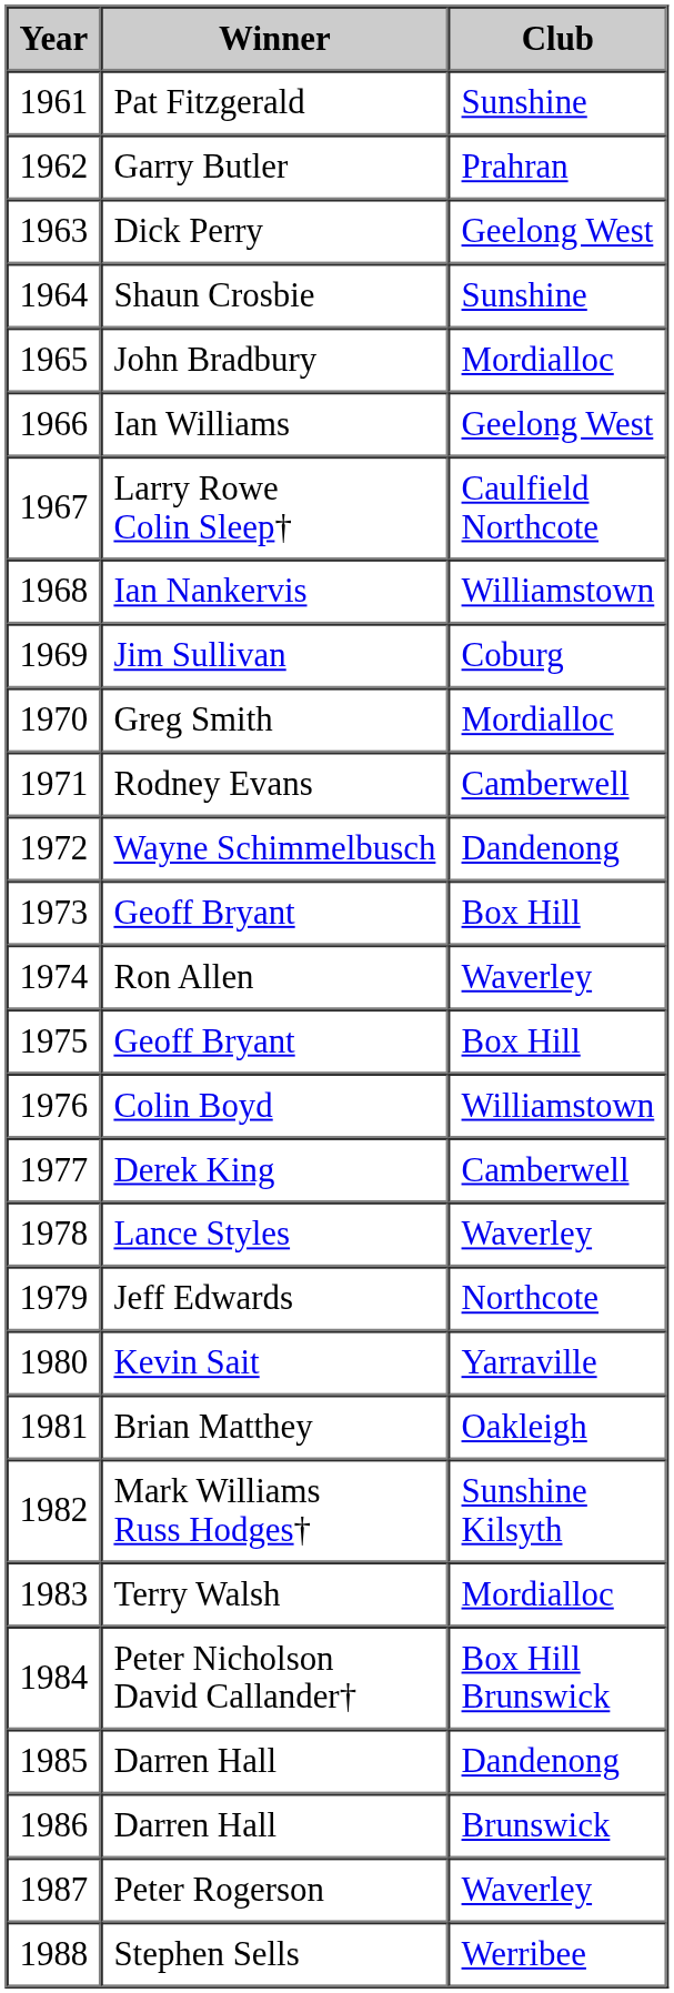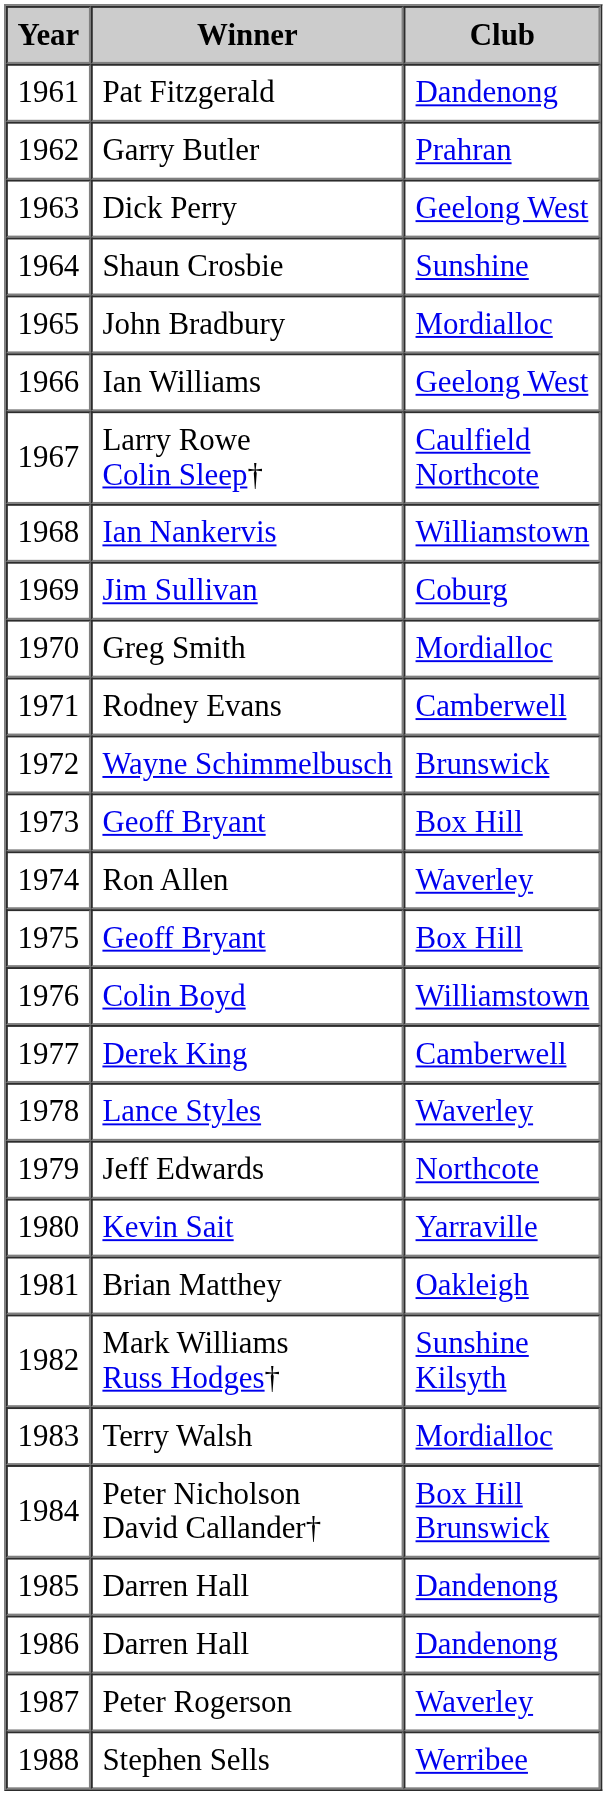 <table border="1" cellspacing="0" cellpadding="5">
 <tr bgcolor="#cccccc">
 <th>Year</th>
 <th>Winner</th>
 <th>Club</th>
 </tr>
 <tr>
 <td>1961</td>
 <td>Pat Fitzgerald</td>
-<td><a href='#'>Sunshine</a></td>
+<td><a href='#'>Dandenong</a></td>
 </tr>
 <tr>
 <td>1962</td>
 <td>Garry Butler</td>
 <td><a href='#'>Prahran</a></td>
 </tr>
 <tr>
 <td>1963</td>
 <td>Dick Perry</td>
 <td><a href='#'>Geelong West</a></td>
 </tr>
 <tr>
 <td>1964</td>
 <td>Shaun Crosbie</td>
 <td><a href='#'>Sunshine</a></td>
 </tr>
 <tr>
 <td>1965</td>
 <td>John Bradbury</td>
 <td><a href='#'>Mordialloc</a></td>
 </tr>
 <tr>
 <td>1966</td>
 <td>Ian Williams</td>
 <td><a href='#'>Geelong West</a></td>
 </tr>
 <tr>
 <td>1967</td>
 <td>Larry Rowe<br><a href='#'>Colin Sleep</a>†</td>
 <td><a href='#'>Caulfield</a><br><a href='#'>Northcote</a></td>
 </tr>
 <tr>
 <td>1968</td>
 <td><a href='#'>Ian Nankervis</a></td>
 <td><a href='#'>Williamstown</a></td>
 </tr>
 <tr>
 <td>1969</td>
 <td><a href='#'>Jim Sullivan</a></td>
 <td><a href='#'>Coburg</a></td>
 </tr>
 <tr>
 <td>1970</td>
 <td>Greg Smith</td>
 <td><a href='#'>Mordialloc</a></td>
 </tr>
 <tr>
 <td>1971</td>
 <td>Rodney Evans</td>
 <td><a href='#'>Camberwell</a></td>
 </tr>
 <tr>
 <td>1972</td>
 <td><a href='#'>Wayne Schimmelbusch</a></td>
-<td><a href='#'>Dandenong</a></td>
+<td><a href='#'>Brunswick</a></td>
 </tr>
 <tr>
 <td>1973</td>
 <td><a href='#'>Geoff Bryant</a></td>
 <td><a href='#'>Box Hill</a></td>
 </tr>
 <tr>
 <td>1974</td>
 <td>Ron Allen</td>
 <td><a href='#'>Waverley</a></td>
 </tr>
 <tr>
 <td>1975</td>
 <td><a href='#'>Geoff Bryant</a></td>
 <td><a href='#'>Box Hill</a></td>
 </tr>
 <tr>
 <td>1976</td>
 <td><a href='#'>Colin Boyd</a></td>
 <td><a href='#'>Williamstown</a></td>
 </tr>
 <tr>
 <td>1977</td>
 <td><a href='#'>Derek King</a></td>
 <td><a href='#'>Camberwell</a></td>
 </tr>
 <tr>
 <td>1978</td>
 <td><a href='#'>Lance Styles</a></td>
 <td><a href='#'>Waverley</a></td>
 </tr>
 <tr>
 <td>1979</td>
 <td>Jeff Edwards</td>
 <td><a href='#'>Northcote</a></td>
 </tr>
 <tr>
 <td>1980</td>
 <td><a href='#'>Kevin Sait</a></td>
 <td><a href='#'>Yarraville</a></td>
 </tr>
 <tr>
 <td>1981</td>
 <td>Brian Matthey</td>
 <td><a href='#'>Oakleigh</a></td>
 </tr>
 <tr>
 <td>1982</td>
 <td>Mark Williams<br><a href='#'>Russ Hodges</a>†</td>
 <td><a href='#'>Sunshine</a><br><a href='#'>Kilsyth</a></td>
 </tr>
 <tr>
 <td>1983</td>
 <td>Terry Walsh</td>
 <td><a href='#'>Mordialloc</a></td>
 </tr>
 <tr>
 <td>1984</td>
 <td>Peter Nicholson<br>David Callander†</td>
 <td><a href='#'>Box Hill</a><br><a href='#'>Brunswick</a></td>
 </tr>
 <tr>
 <td>1985</td>
 <td>Darren Hall</td>
 <td><a href='#'>Dandenong</a></td>
 </tr>
 <tr>
 <td>1986</td>
 <td>Darren Hall</td>
-<td><a href='#'>Brunswick</a></td>
+<td><a href='#'>Dandenong</a></td>
 </tr>
 <tr>
 <td>1987</td>
 <td>Peter Rogerson</td>
 <td><a href='#'>Waverley</a></td>
 </tr>
 <tr>
 <td>1988</td>
 <td>Stephen Sells</td>
 <td><a href='#'>Werribee</a></td>
 </tr>
 </table>
